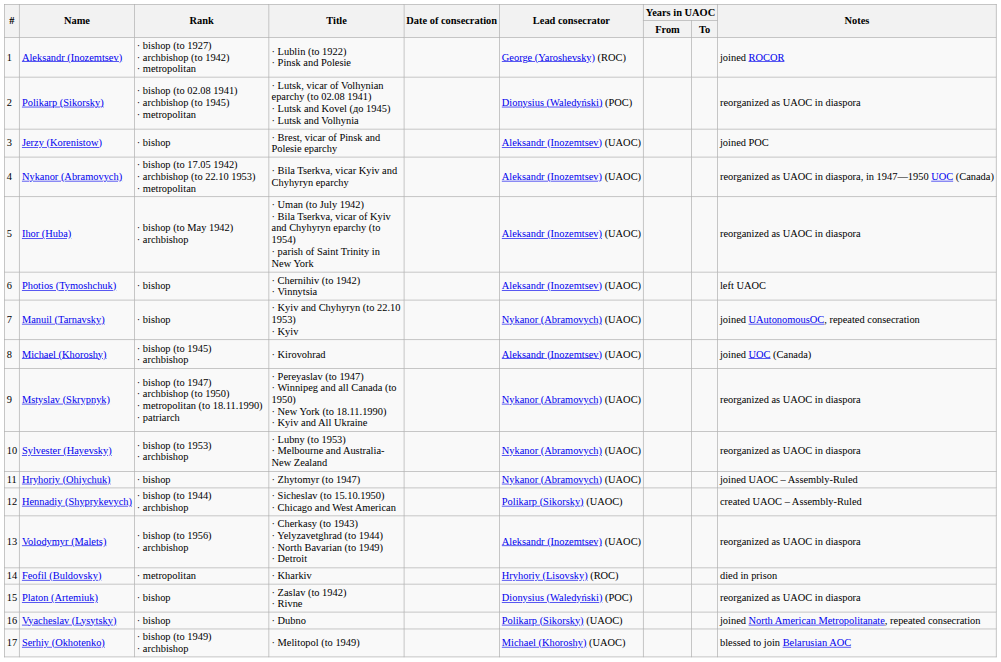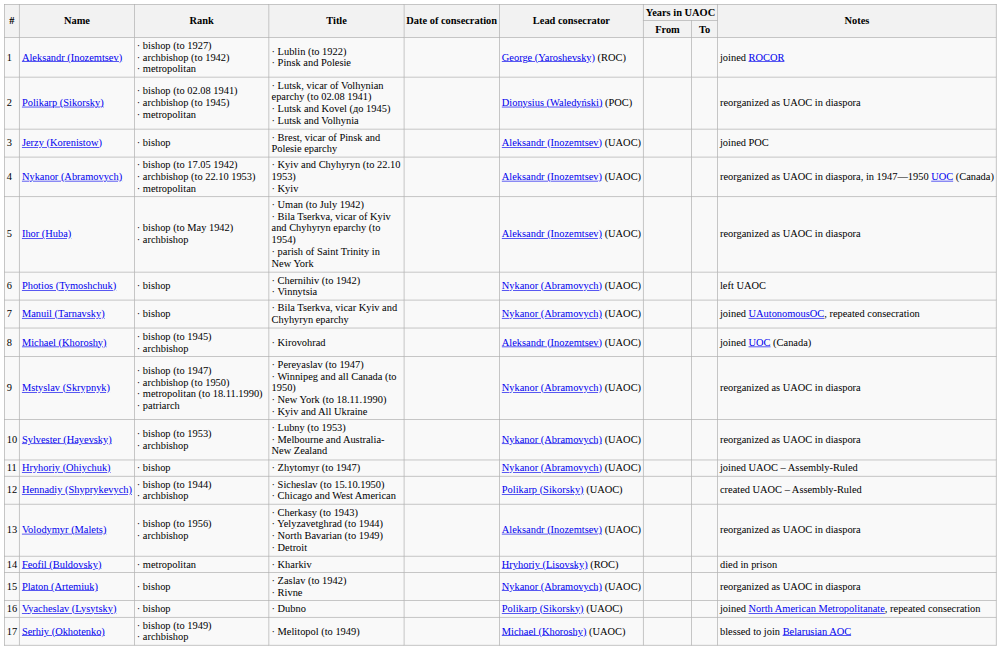 <table class="wikitable">
 <tr>
 <th rowspan=2>#</th>
 <th rowspan=2>Name</th>
 <th rowspan=2 width=200>Rank</th>
 <th rowspan=2 width=200>Title</th>
 <th rowspan=2>Date of consecration</th>
 <th rowspan=2>Lead consecrator</th>
 <th colspan=2>Years in UAOC</th>
 <th rowspan=2>Notes</th>
 </tr>
 <tr>
 <th>From</th>
 <th>To</th>
 </tr>
 <tr>
 <td>1</td>
 <td><a href='#'>Aleksandr (Inozemtsev)</a></td>
 <td>· bishop (to 1927)<br>· archbishop (to 1942)<br>· metropolitan</td>
 <td>· Lublin (to 1922)<br>· Pinsk and Polesie</td>
 <td></td>
 <td><a href='#'>George (Yaroshevsky)</a> (ROC)</td>
 <td></td>
 <td></td>
 <td>joined <a href='#'>ROCOR</a></td>
 </tr>
 <tr>
 <td>2</td>
 <td><a href='#'>Polikarp (Sikorsky)</a></td>
 <td>· bishop (to 02.08 1941)<br>· archbishop (to 1945)<br>· metropolitan</td>
 <td>· Lutsk, vicar of Volhynian eparchy (to 02.08 1941)<br>· Lutsk and Kovel (до 1945)<br>· Lutsk and Volhynia</td>
 <td></td>
 <td><a href='#'>Dionysius (Waledyński)</a> (POC)</td>
 <td></td>
 <td></td>
 <td>reorganized as UAOC in diaspora</td>
 </tr>
 <tr>
 <td>3</td>
 <td><a href='#'>Jerzy (Korenistow)</a></td>
 <td>· bishop</td>
 <td>· Brest, vicar of Pinsk and Polesie eparchy</td>
 <td></td>
 <td><a href='#'>Aleksandr (Inozemtsev)</a> (UAOC)</td>
 <td></td>
 <td></td>
 <td>joined POC</td>
 </tr>
 <tr>
 <td>4</td>
 <td><a href='#'>Nykanor (Abramovych)</a></td>
 <td>· bishop (to 17.05 1942)<br>· archbishop (to 22.10 1953)<br>· metropolitan</td>
-<td>· Bila Tserkva, vicar Kyiv and Chyhyryn eparchy</td>
+<td>· Kyiv and Chyhyryn (to 22.10 1953)<br>· Kyiv</td>
 <td></td>
 <td><a href='#'>Aleksandr (Inozemtsev)</a> (UAOC)</td>
 <td></td>
 <td></td>
 <td>reorganized as UAOC in diaspora, in 1947—1950 <a href='#'>UOC</a> (Canada)</td>
 </tr>
 <tr>
 <td>5</td>
 <td><a href='#'>Ihor (Huba)</a></td>
 <td>· bishop (to May 1942)<br>· archbishop</td>
 <td>· Uman (to July 1942)<br>· Bila Tserkva, vicar of Kyiv and Chyhyryn eparchy (to 1954)<br>· parish of Saint Trinity in New York</td>
 <td></td>
 <td><a href='#'>Aleksandr (Inozemtsev)</a> (UAOC)</td>
 <td></td>
 <td></td>
 <td>reorganized as UAOC in diaspora</td>
 </tr>
 <tr>
 <td>6</td>
 <td><a href='#'>Photios (Tymoshchuk)</a></td>
 <td>· bishop</td>
 <td>· Chernihiv (to 1942)<br>· Vinnytsia</td>
 <td></td>
-<td><a href='#'>Aleksandr (Inozemtsev)</a> (UAOC)</td>
+<td><a href='#'>Nykanor (Abramovych)</a> (UAOC)</td>
 <td></td>
 <td></td>
 <td>left UAOC</td>
 </tr>
 <tr>
 <td>7</td>
 <td><a href='#'>Manuil (Tarnavsky)</a></td>
 <td>· bishop</td>
-<td>· Kyiv and Chyhyryn (to 22.10 1953)<br>· Kyiv</td>
+<td>· Bila Tserkva, vicar Kyiv and Chyhyryn eparchy</td>
 <td></td>
 <td><a href='#'>Nykanor (Abramovych)</a> (UAOC)</td>
 <td></td>
 <td></td>
 <td>joined <a href='#'>UAutonomousOC</a>, repeated consecration</td>
 </tr>
 <tr>
 <td>8</td>
 <td><a href='#'>Michael (Khoroshy)</a></td>
 <td>· bishop (to 1945)<br>· archbishop</td>
 <td>· Kirovohrad</td>
 <td></td>
 <td><a href='#'>Aleksandr (Inozemtsev)</a> (UAOC)</td>
 <td></td>
 <td></td>
 <td>joined <a href='#'>UOC</a> (Canada)</td>
 </tr>
 <tr>
 <td>9</td>
 <td><a href='#'>Mstyslav (Skrypnyk)</a></td>
 <td>· bishop (to 1947)<br>· archbishop (to 1950)<br>· metropolitan (to 18.11.1990)<br>· patriarch</td>
 <td>· Pereyaslav (to 1947)<br>· Winnipeg and all Canada (to 1950)<br>· New York (to 18.11.1990)<br>· Kyiv and All Ukraine</td>
 <td></td>
 <td><a href='#'>Nykanor (Abramovych)</a> (UAOC)</td>
 <td></td>
 <td></td>
 <td>reorganized as UAOC in diaspora</td>
 </tr>
 <tr>
 <td>10</td>
 <td><a href='#'>Sylvester (Hayevsky)</a></td>
 <td>· bishop (to 1953)<br>· archbishop</td>
 <td>· Lubny (to 1953)<br>· Melbourne and Australia-New Zealand</td>
 <td></td>
 <td><a href='#'>Nykanor (Abramovych)</a> (UAOC)</td>
 <td></td>
 <td></td>
 <td>reorganized as UAOC in diaspora</td>
 </tr>
 <tr>
 <td>11</td>
 <td><a href='#'>Hryhoriy (Ohiychuk)</a></td>
 <td>· bishop</td>
 <td>· Zhytomyr (to 1947)</td>
 <td></td>
 <td><a href='#'>Nykanor (Abramovych)</a> (UAOC)</td>
 <td></td>
 <td></td>
 <td>joined UAOC – Assembly-Ruled</td>
 </tr>
 <tr>
 <td>12</td>
 <td><a href='#'>Hennadiy (Shyprykevych)</a></td>
 <td>· bishop (to 1944)<br>· archbishop</td>
 <td>· Sicheslav (to 15.10.1950)<br>· Chicago and West American</td>
 <td></td>
 <td><a href='#'>Polikarp (Sikorsky)</a> (UAOC)</td>
 <td></td>
 <td></td>
 <td>created UAOC – Assembly-Ruled</td>
 </tr>
 <tr>
 <td>13</td>
 <td><a href='#'>Volodymyr (Malets)</a></td>
 <td>· bishop (to 1956)<br>· archbishop</td>
 <td>· Cherkasy (to 1943)<br>· Yelyzavetghrad (to 1944)<br>· North Bavarian (to 1949)<br>· Detroit</td>
 <td></td>
 <td><a href='#'>Aleksandr (Inozemtsev)</a> (UAOC)</td>
 <td></td>
 <td></td>
 <td>reorganized as UAOC in diaspora</td>
 </tr>
 <tr>
 <td>14</td>
 <td><a href='#'>Feofil (Buldovsky)</a></td>
 <td>· metropolitan</td>
 <td>· Kharkiv</td>
 <td></td>
 <td><a href='#'>Hryhoriy (Lisovsky)</a> (ROC)</td>
 <td></td>
 <td></td>
 <td>died in prison</td>
 </tr>
 <tr>
 <td>15</td>
 <td><a href='#'>Platon (Artemiuk)</a></td>
 <td>· bishop</td>
 <td>· Zaslav (to 1942)<br>· Rivne</td>
 <td></td>
-<td><a href='#'>Dionysius (Waledyński)</a> (POC)</td>
+<td><a href='#'>Nykanor (Abramovych)</a> (UAOC)</td>
 <td></td>
 <td></td>
 <td>reorganized as UAOC in diaspora</td>
 </tr>
 <tr>
 <td>16</td>
 <td><a href='#'>Vyacheslav (Lysytsky)</a></td>
 <td>· bishop</td>
 <td>· Dubno</td>
 <td></td>
 <td><a href='#'>Polikarp (Sikorsky)</a> (UAOC)</td>
 <td></td>
 <td></td>
 <td>joined <a href='#'>North American Metropolitanate</a>, repeated consecration</td>
 </tr>
 <tr>
 <td>17</td>
 <td><a href='#'>Serhiy (Okhotenko)</a></td>
 <td>· bishop (to 1949)<br>· archbishop</td>
 <td>· Melitopol (to 1949)</td>
 <td></td>
 <td><a href='#'>Michael (Khoroshy)</a> (UAOC)</td>
 <td></td>
 <td></td>
 <td>blessed to join <a href='#'>Belarusian AOC</a></td>
 </tr>
 </table>
